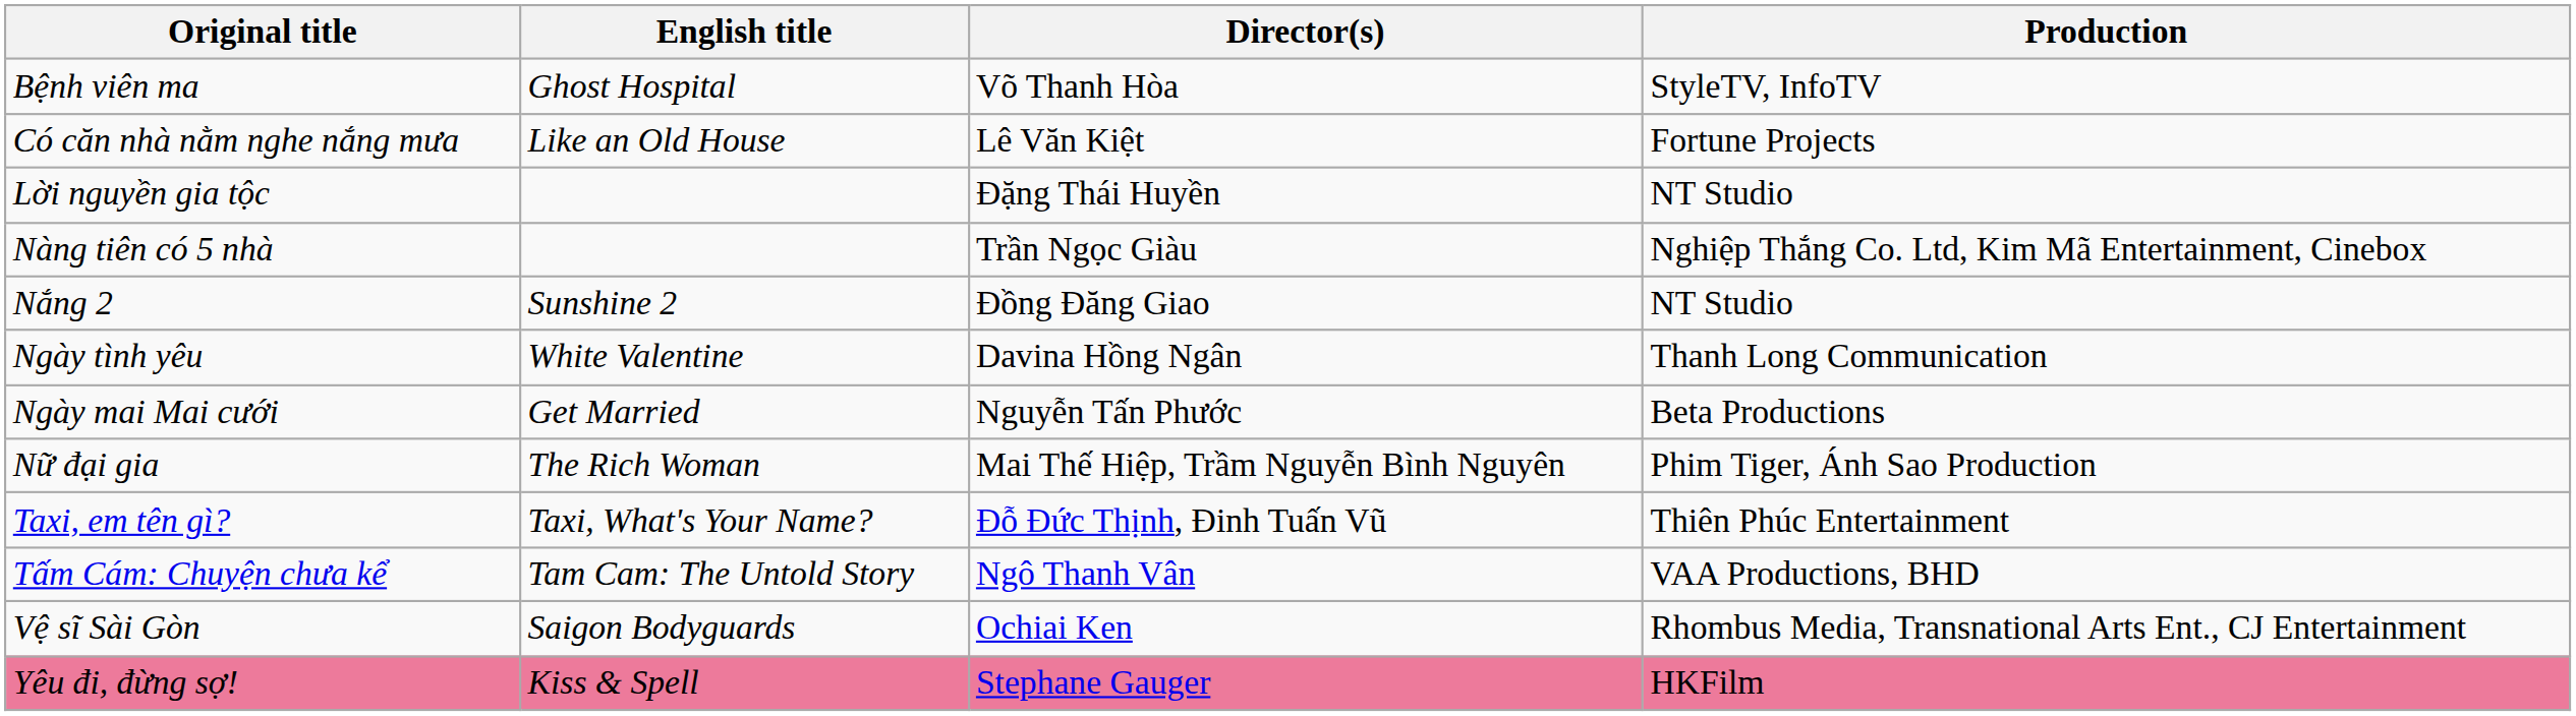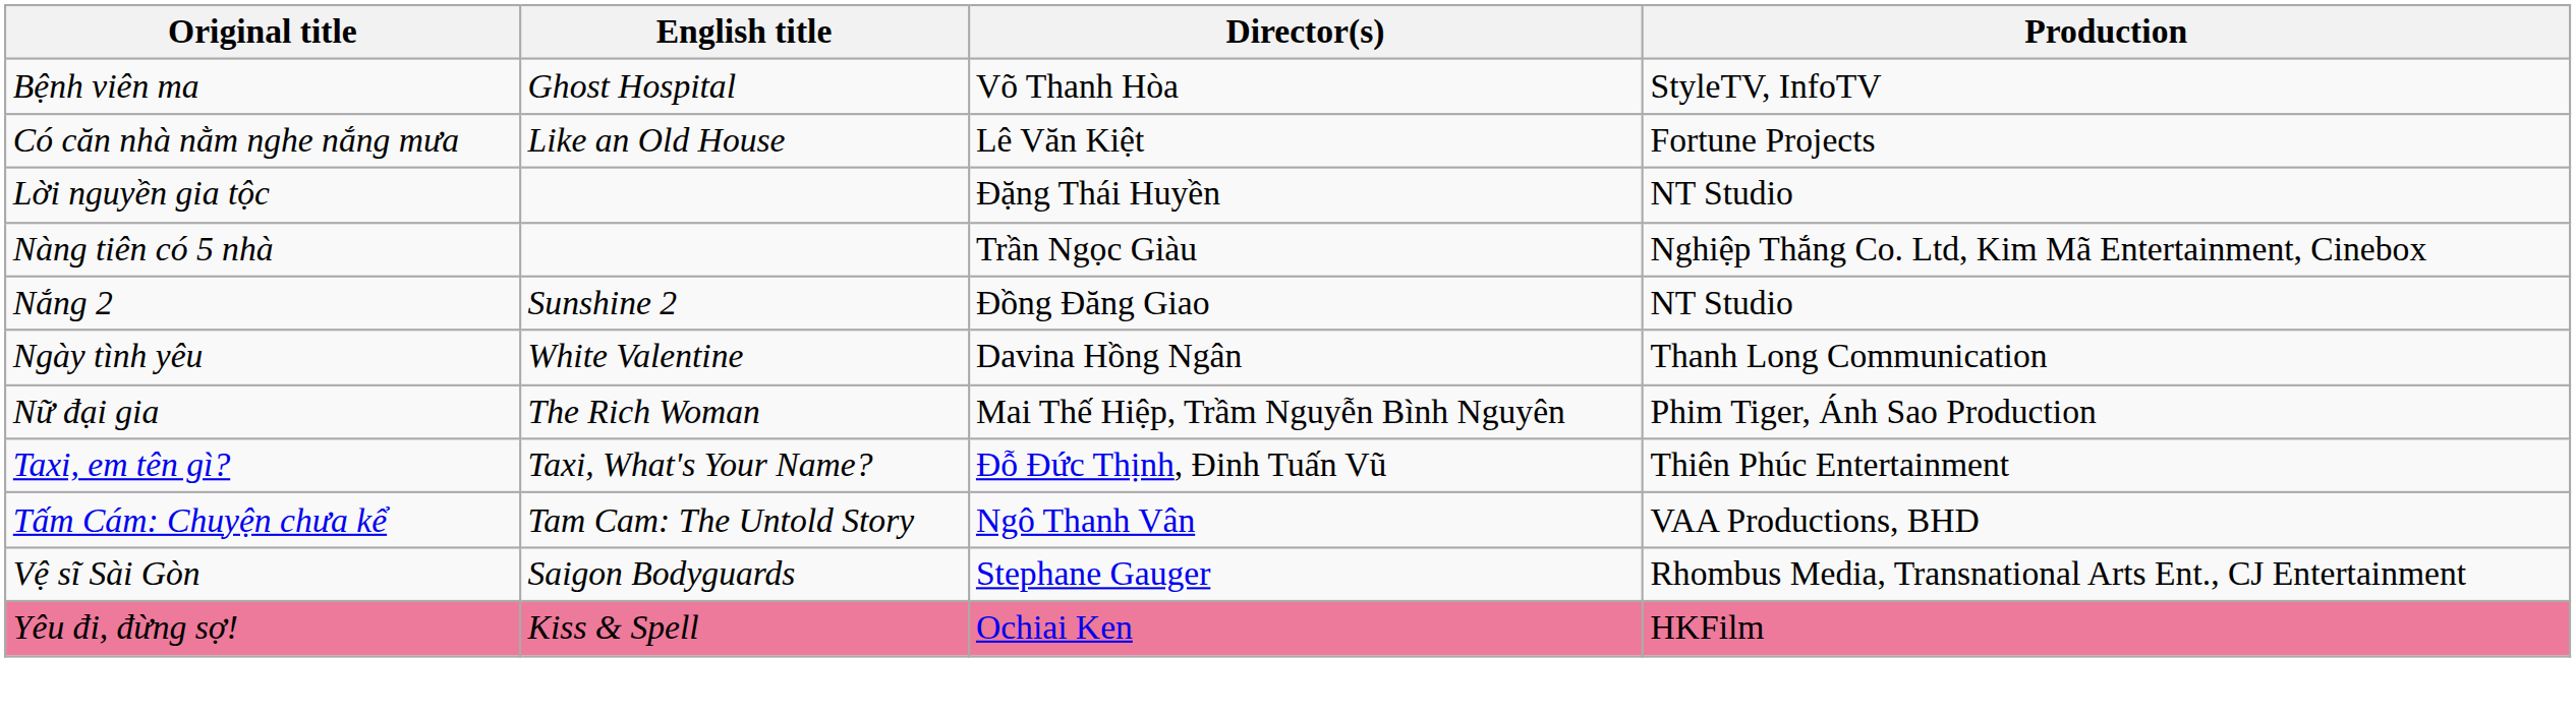 <table class="sortable wikitable" style="width:95%; margin-bottom:2px">
 <tr>
 <th>Original title</th>
 <th>English title</th>
 <th>Director(s)</th>
 <th>Production</th>
 </tr>
 <tr>
 <td><em>Bệnh viên ma</em></td>
 <td><em>Ghost Hospital</em></td>
 <td>Võ Thanh Hòa</td>
 <td>StyleTV, InfoTV</td>
 </tr>
 <tr>
 <td><em>Có căn nhà nằm nghe nắng mưa</em></td>
 <td><em>Like an Old House</em></td>
 <td>Lê Văn Kiệt</td>
 <td>Fortune Projects</td>
 </tr>
 <tr>
 <td><em>Lời nguyền gia tộc</em></td>
 <td></td>
 <td>Đặng Thái Huyền</td>
 <td>NT Studio</td>
 </tr>
 <tr>
 <td><em>Nàng tiên có 5 nhà</em></td>
 <td></td>
 <td>Trần Ngọc Giàu</td>
 <td>Nghiệp Thắng Co. Ltd, Kim Mã Entertainment, Cinebox</td>
 </tr>
 <tr>
 <td><em>Nắng 2</em></td>
 <td><em>Sunshine 2</em></td>
 <td>Đồng Đăng Giao</td>
 <td>NT Studio</td>
 </tr>
 <tr>
 <td><em>Ngày tình yêu</em></td>
 <td><em>White Valentine</em></td>
 <td>Davina Hồng Ngân</td>
 <td>Thanh Long Communication</td>
 </tr>
 <tr>
-<td><em>Ngày mai Mai cưới</em></td>
-<td><em>Get Married</em></td>
-<td>Nguyễn Tấn Phước</td>
-<td>Beta Productions</td>
-</tr>
-<tr>
 <td><em>Nữ đại gia</em></td>
 <td><em>The Rich Woman</em></td>
 <td>Mai Thế Hiệp, Trầm Nguyễn Bình Nguyên</td>
 <td>Phim Tiger, Ánh Sao Production</td>
 </tr>
 <tr>
 <td><em><a href='#'>Taxi, em tên gì?</a></em></td>
 <td><em>Taxi, What's Your Name?</em></td>
 <td><a href='#'>Đỗ Đức Thịnh</a>, Đinh Tuấn Vũ</td>
 <td>Thiên Phúc Entertainment</td>
 </tr>
 <tr>
 <td><em><a href='#'>Tấm Cám: Chuyện chưa kể</a></em></td>
 <td><em>Tam Cam: The Untold Story</em></td>
 <td><a href='#'>Ngô Thanh Vân</a></td>
 <td>VAA Productions, BHD</td>
 </tr>
 <tr>
 <td><em>Vệ sĩ Sài Gòn</em></td>
 <td><em>Saigon Bodyguards</em></td>
-<td><a href='#'>Ochiai Ken</a></td>
+<td><a href='#'>Stephane Gauger</a></td>
 <td>Rhombus Media, Transnational Arts Ent., CJ Entertainment</td>
 </tr>
 <tr style="background:#ED7A9B;">
 <td><em>Yêu đi, đừng sợ!</em></td>
 <td><em>Kiss & Spell</em></td>
-<td><a href='#'>Stephane Gauger</a></td>
+<td><a href='#'>Ochiai Ken</a></td>
 <td>HKFilm</td>
 </tr>
 </table>
